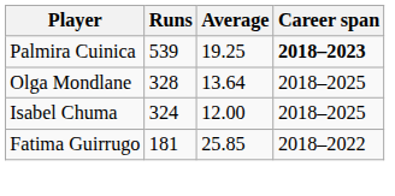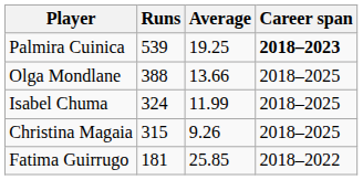 <table class="wikitable">
 <tr>
 <th>Player</th>
 <th>Runs</th>
 <th>Average</th>
 <th>Career span</th>
 </tr>
 <tr>
 <td>Palmira Cuinica</td>
 <td>539</td>
 <td>19.25</td>
 <td><strong>2018–2023</strong></td>
 </tr>
 <tr>
 <td>Olga Mondlane</td>
-<td>328</td>
-<td>13.64</td>
+<td>388</td>
+<td>13.66</td>
 <td>2018–2025</td>
 </tr>
 <tr>
 <td>Isabel Chuma</td>
 <td>324</td>
-<td>12.00</td>
+<td>11.99</td>
+<td>2018–2025</td>
+</tr>
+<tr>
+<td>Christina Magaia</td>
+<td>315</td>
+<td>9.26</td>
 <td>2018–2025</td>
 </tr>
 <tr>
 <td>Fatima Guirrugo</td>
 <td>181</td>
 <td>25.85</td>
 <td>2018–2022</td>
 </tr>
 </table>
